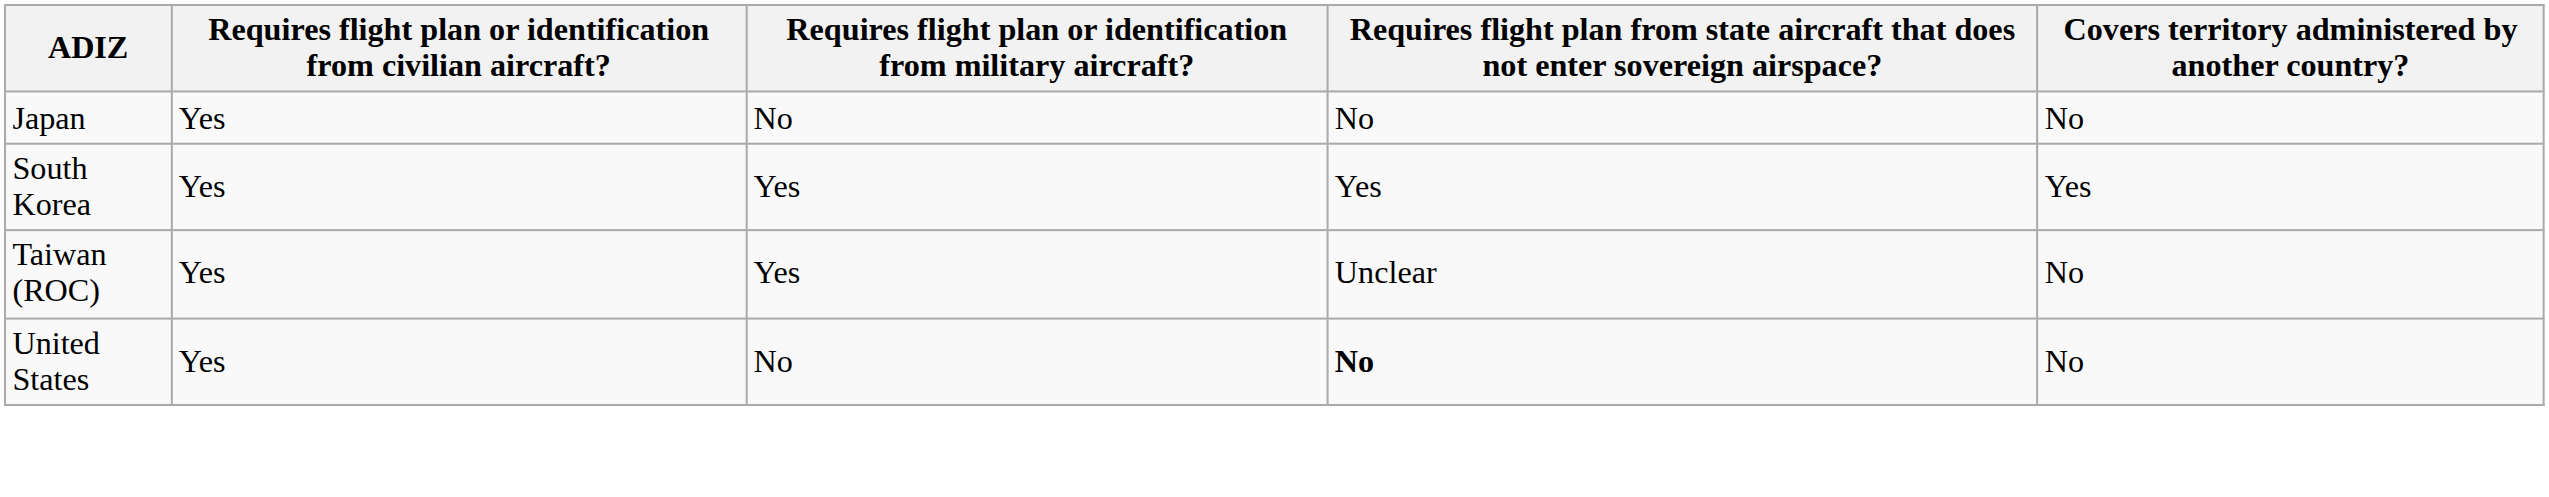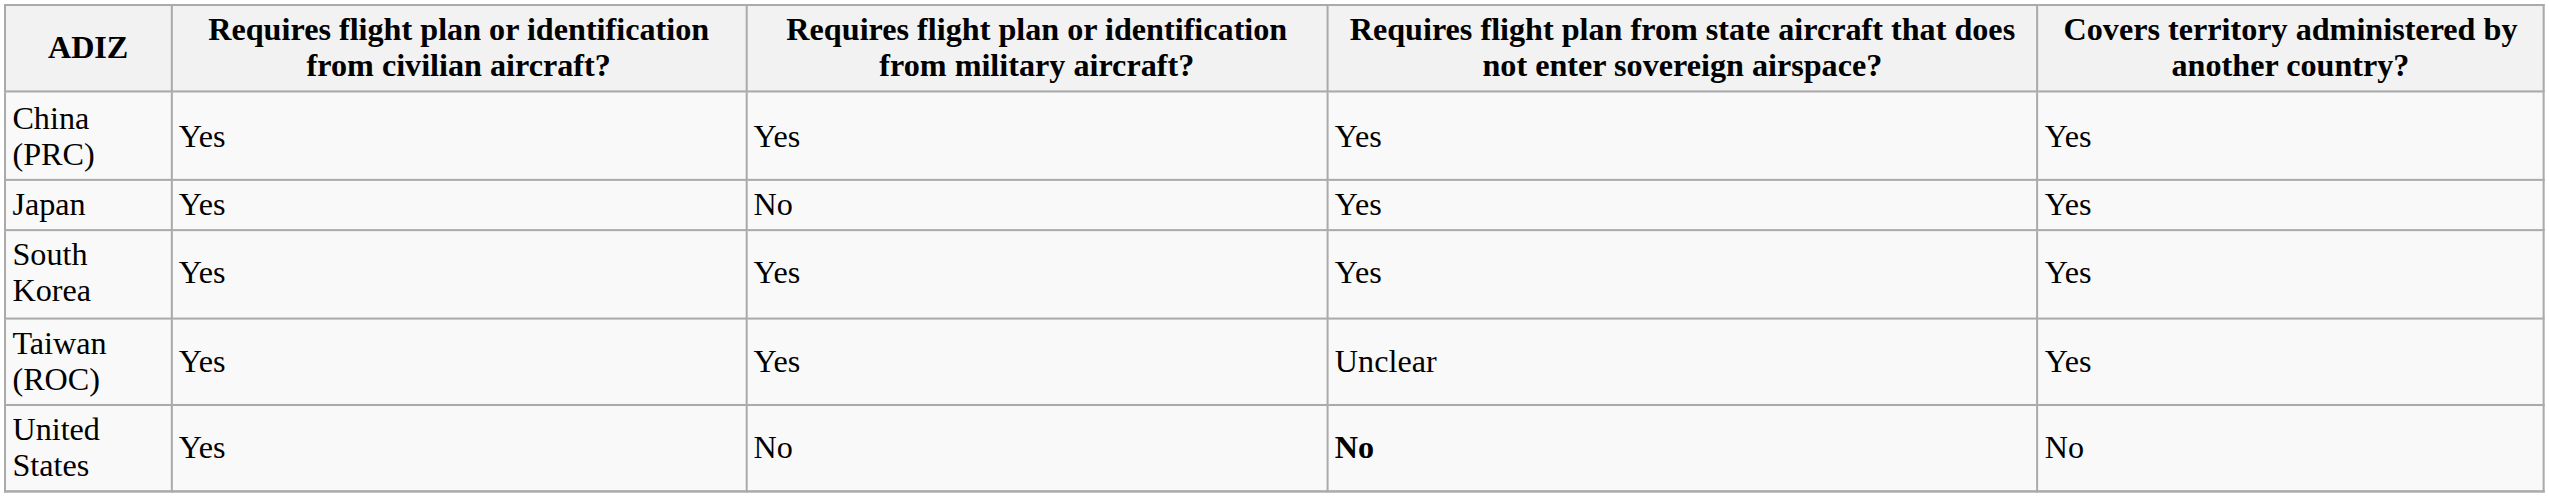 <table class="wikitable" style="border:1px solid #aaa; border-collapse:collapse; font-size:100%; width:100%;">
 <tr style="background:#ececec;">
 <th>ADIZ</th>
 <th>Requires flight plan or identification from civilian aircraft?</th>
 <th>Requires flight plan or identification from military aircraft?</th>
 <th>Requires flight plan from state aircraft that does not enter sovereign airspace?</th>
 <th>Covers territory administered by another country?</th>
 </tr>
 <tr>
+<td>China (PRC)</td>
+<td>Yes</td>
+<td>Yes</td>
+<td>Yes</td>
+<td>Yes</td>
+</tr>
+<tr>
 <td>Japan</td>
 <td>Yes</td>
 <td>No</td>
-<td>No</td>
-<td>No</td>
+<td>Yes</td>
+<td>Yes</td>
 </tr>
 <tr>
 <td>South Korea</td>
 <td>Yes</td>
 <td>Yes</td>
 <td>Yes</td>
 <td>Yes</td>
 </tr>
 <tr>
 <td>Taiwan (ROC)</td>
 <td>Yes</td>
 <td>Yes</td>
 <td>Unclear</td>
-<td>No</td>
+<td>Yes</td>
 </tr>
 <tr>
 <td>United States</td>
 <td>Yes</td>
 <td>No</td>
 <td><strong>No</strong></td>
 <td>No</td>
 </tr>
 <tr>
 </tr>
 </table>
